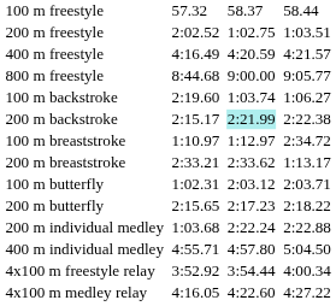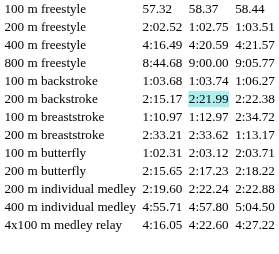 <table>
 <tr>
 <td>100 m freestyle</td>
 <td></td>
 <td>57.32</td>
 <td></td>
 <td>58.37</td>
 <td></td>
 <td>58.44</td>
 </tr>
 <tr>
 <td>200 m freestyle</td>
 <td></td>
 <td>2:02.52</td>
 <td></td>
 <td>1:02.75</td>
 <td></td>
 <td>1:03.51</td>
 </tr>
 <tr>
 <td>400 m freestyle</td>
 <td></td>
 <td>4:16.49</td>
 <td></td>
 <td>4:20.59</td>
 <td></td>
 <td>4:21.57</td>
 </tr>
 <tr>
 <td>800 m freestyle</td>
 <td></td>
 <td>8:44.68</td>
 <td></td>
 <td>9:00.00</td>
 <td></td>
 <td>9:05.77</td>
 </tr>
 <tr>
 <td>100 m backstroke</td>
 <td></td>
-<td>2:19.60</td>
+<td>1:03.68</td>
 <td></td>
 <td>1:03.74</td>
 <td></td>
 <td>1:06.27</td>
 </tr>
 <tr>
 <td>200 m backstroke</td>
 <td></td>
 <td>2:15.17</td>
 <td></td>
 <td style="background: paleturquoise;">2:21.99</td>
 <td></td>
 <td>2:22.38</td>
 </tr>
 <tr>
 <td>100 m breaststroke</td>
 <td></td>
 <td>1:10.97</td>
 <td></td>
 <td>1:12.97</td>
 <td></td>
 <td>2:34.72</td>
 </tr>
 <tr>
 <td>200 m breaststroke</td>
 <td></td>
 <td>2:33.21</td>
 <td></td>
 <td>2:33.62</td>
 <td></td>
 <td>1:13.17</td>
 </tr>
 <tr>
 <td>100 m butterfly</td>
 <td></td>
 <td>1:02.31</td>
 <td></td>
 <td>2:03.12</td>
 <td></td>
 <td>2:03.71</td>
 </tr>
 <tr>
 <td>200 m butterfly</td>
 <td></td>
 <td>2:15.65</td>
 <td></td>
 <td>2:17.23</td>
 <td></td>
 <td>2:18.22</td>
 </tr>
 <tr>
 <td>200 m individual medley</td>
 <td></td>
-<td>1:03.68</td>
+<td>2:19.60</td>
 <td></td>
 <td>2:22.24</td>
 <td></td>
 <td>2:22.88</td>
 </tr>
 <tr>
 <td>400 m individual medley</td>
 <td></td>
 <td>4:55.71</td>
 <td></td>
 <td>4:57.80</td>
 <td></td>
 <td>5:04.50</td>
 </tr>
 <tr>
-<td>4x100 m freestyle relay</td>
-<td></td>
-<td>3:52.92</td>
-<td></td>
-<td>3:54.44</td>
-<td></td>
-<td>4:00.34</td>
-</tr>
-<tr>
 <td>4x100 m medley relay</td>
 <td></td>
 <td>4:16.05</td>
 <td></td>
 <td>4:22.60</td>
 <td></td>
 <td>4:27.22</td>
 </tr>
 </table>
